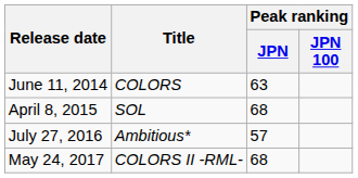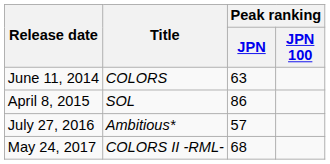 <table class="wikitable">
 <tr>
 <th rowspan="2">Release date</th>
 <th rowspan="2">Title</th>
 <th colspan="2">Peak ranking</th>
 </tr>
 <tr>
 <th><a href='#'>JPN</a></th>
 <th><a href='#'>JPN<br>100</a></th>
 </tr>
 <tr>
 <td>June 11, 2014</td>
 <td><em>COLORS</em></td>
 <td>63</td>
 <td></td>
 </tr>
 <tr>
 <td>April 8, 2015</td>
 <td><em>SOL</em></td>
-<td>68</td>
+<td>86</td>
 <td></td>
 </tr>
 <tr>
 <td>July 27, 2016</td>
 <td><em>Ambitious*</em></td>
 <td>57</td>
 <td></td>
 </tr>
 <tr>
 <td>May 24, 2017</td>
 <td><em>COLORS II -RML-</em></td>
 <td>68</td>
 <td></td>
 </tr>
 </table>
